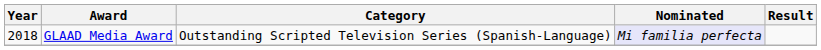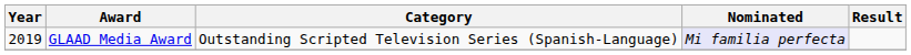 <table class="wikitable plainrowheaders">
 <tr>
 <th scope="col">Year</th>
 <th scope="col">Award</th>
 <th scope="col">Category</th>
 <th scope="col">Nominated</th>
 <th scope="col">Result</th>
 </tr>
 <tr>
-<td>2018</td>
+<td>2019</td>
 <td><a href='#'>GLAAD Media Award</a></td>
 <td>Outstanding Scripted Television Series (Spanish-Language)</td>
 <td style="background: lavender;"><em>Mi familia perfecta</em></td>
 <td></td>
 </tr>
 <tr>
 </tr>
 </table>
